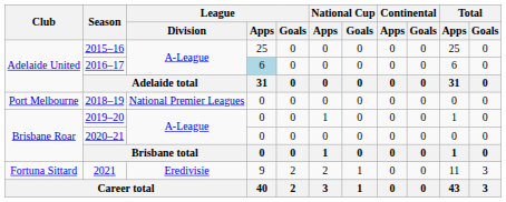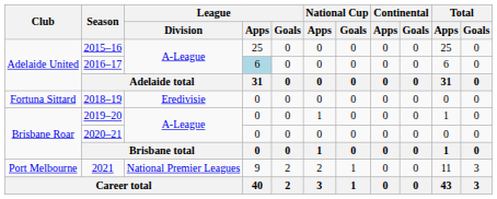 <table class="wikitable" style="text-align:center">
 <tr>
 <th rowspan="2">Club</th>
 <th rowspan="2">Season</th>
 <th colspan="3">League</th>
 <th colspan="2">National Cup</th>
 <th colspan="2">Continental</th>
 <th colspan="2">Total</th>
 </tr>
 <tr>
 <th>Division</th>
 <th>Apps</th>
 <th>Goals</th>
 <th>Apps</th>
 <th>Goals</th>
 <th>Apps</th>
 <th>Goals</th>
 <th>Apps</th>
 <th>Goals</th>
 </tr>
 <tr>
 <td rowspan="3"><a href='#'>Adelaide United</a></td>
 <td><a href='#'>2015–16</a></td>
 <td rowspan=2><a href='#'>A-League</a></td>
 <td>25</td>
 <td>0</td>
 <td>0</td>
 <td>0</td>
 <td>0</td>
 <td>0</td>
 <td>25</td>
 <td>0</td>
 </tr>
 <tr>
 <td><a href='#'>2016–17</a></td>
 <td style="background: lightblue;">6</td>
 <td>0</td>
 <td>0</td>
 <td>0</td>
 <td>0</td>
 <td>0</td>
 <td>6</td>
 <td>0</td>
 </tr>
 <tr>
 <th colspan=2>Adelaide total</th>
 <th>31</th>
 <th>0</th>
 <th>0</th>
 <th>0</th>
 <th>0</th>
 <th>0</th>
 <th>31</th>
 <th>0</th>
 </tr>
 <tr>
-<td><a href='#'>Port Melbourne</a></td>
+<td><a href='#'>Fortuna Sittard</a></td>
 <td><a href='#'>2018–19</a></td>
-<td><a href='#'>National Premier Leagues</a></td>
+<td><a href='#'>Eredivisie</a></td>
 <td>0</td>
 <td>0</td>
 <td>0</td>
 <td>0</td>
 <td>0</td>
 <td>0</td>
 <td>0</td>
 <td>0</td>
 </tr>
 <tr>
 <td rowspan=3><a href='#'>Brisbane Roar</a></td>
 <td><a href='#'>2019–20</a></td>
 <td rowspan=2><a href='#'>A-League</a></td>
 <td>0</td>
 <td>0</td>
 <td>1</td>
 <td>0</td>
 <td>0</td>
 <td>0</td>
 <td>1</td>
 <td>0</td>
 </tr>
 <tr>
 <td><a href='#'>2020–21</a></td>
 <td>0</td>
 <td>0</td>
 <td>0</td>
 <td>0</td>
 <td>0</td>
 <td>0</td>
 <td>0</td>
 <td>0</td>
 </tr>
 <tr>
 <th colspan=2>Brisbane total</th>
 <th>0</th>
 <th>0</th>
 <th>1</th>
 <th>0</th>
 <th>0</th>
 <th>0</th>
 <th>1</th>
 <th>0</th>
 </tr>
 <tr>
-<td><a href='#'>Fortuna Sittard</a></td>
+<td><a href='#'>Port Melbourne</a></td>
 <td><a href='#'>2021</a></td>
-<td><a href='#'>Eredivisie</a></td>
+<td><a href='#'>National Premier Leagues</a></td>
 <td>9</td>
 <td>2</td>
 <td>2</td>
 <td>1</td>
 <td>0</td>
 <td>0</td>
 <td>11</td>
 <td>3</td>
 </tr>
 <tr>
 <th colspan=3>Career total</th>
 <th>40</th>
 <th>2</th>
 <th>3</th>
 <th>1</th>
 <th>0</th>
 <th>0</th>
 <th>43</th>
 <th>3</th>
 </tr>
 </table>
